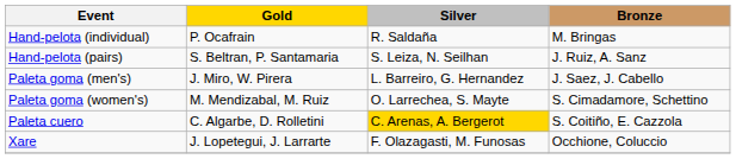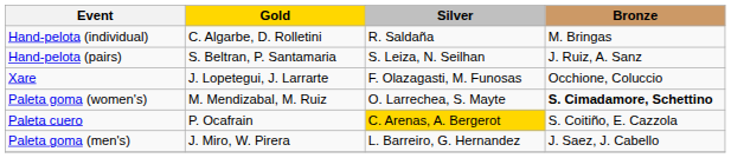 <table class="wikitable" style="max-width: 23cm; width: 100%">
 <tr>
 <th scope="col">Event</th>
 <th scope="col" style="background-color:gold; width:25%">Gold</th>
 <th scope="col" style="background-color:silver; width:25%; width:25%">Silver</th>
 <th scope="col" style="background-color:#cc9966; width:25%">Bronze</th>
 </tr>
 <tr>
 <td><a href='#'>Hand-pelota</a> (individual)</td>
-<td> P. Ocafrain</td>
+<td> C. Algarbe, D. Rolletini</td>
 <td> R. Saldaña</td>
 <td> M. Bringas</td>
 </tr>
 <tr>
 <td><a href='#'>Hand-pelota</a> (pairs)</td>
 <td> S. Beltran, P. Santamaria</td>
 <td> S. Leiza, N. Seilhan</td>
 <td> J. Ruiz, A. Sanz</td>
 </tr>
 <tr>
+<td><a href='#'>Xare</a></td>
+<td> J. Lopetegui, J. Larrarte</td>
+<td> F. Olazagasti, M. Funosas</td>
+<td> Occhione, Coluccio</td>
+</tr>
+<tr>
+<td><a href='#'>Paleta goma</a> (women's)</td>
+<td> M. Mendizabal, M. Ruiz</td>
+<td> O. Larrechea, S. Mayte</td>
+<td><strong> S. Cimadamore, Schettino</strong></td>
+</tr>
+<tr>
+<td><a href='#'>Paleta cuero</a></td>
+<td> P. Ocafrain</td>
+<td style="background: gold;"> C. Arenas, A. Bergerot</td>
+<td> S. Coitiño, E. Cazzola</td>
+</tr>
+<tr>
 <td><a href='#'>Paleta goma</a> (men's)</td>
 <td> J. Miro, W. Pirera</td>
 <td> L. Barreiro, G. Hernandez</td>
 <td> J. Saez, J. Cabello</td>
 </tr>
 <tr>
-<td><a href='#'>Paleta goma</a> (women's)</td>
-<td> M. Mendizabal, M. Ruiz</td>
-<td> O. Larrechea, S. Mayte</td>
-<td> S. Cimadamore, Schettino</td>
-</tr>
-<tr>
-<td><a href='#'>Paleta cuero</a></td>
-<td> C. Algarbe, D. Rolletini</td>
-<td style="background: gold;"> C. Arenas, A. Bergerot</td>
-<td> S. Coitiño, E. Cazzola</td>
-</tr>
-<tr>
-<td><a href='#'>Xare</a></td>
-<td> J. Lopetegui, J. Larrarte</td>
-<td> F. Olazagasti, M. Funosas</td>
-<td> Occhione, Coluccio</td>
-</tr>
-<tr>
 </tr>
 </table>
